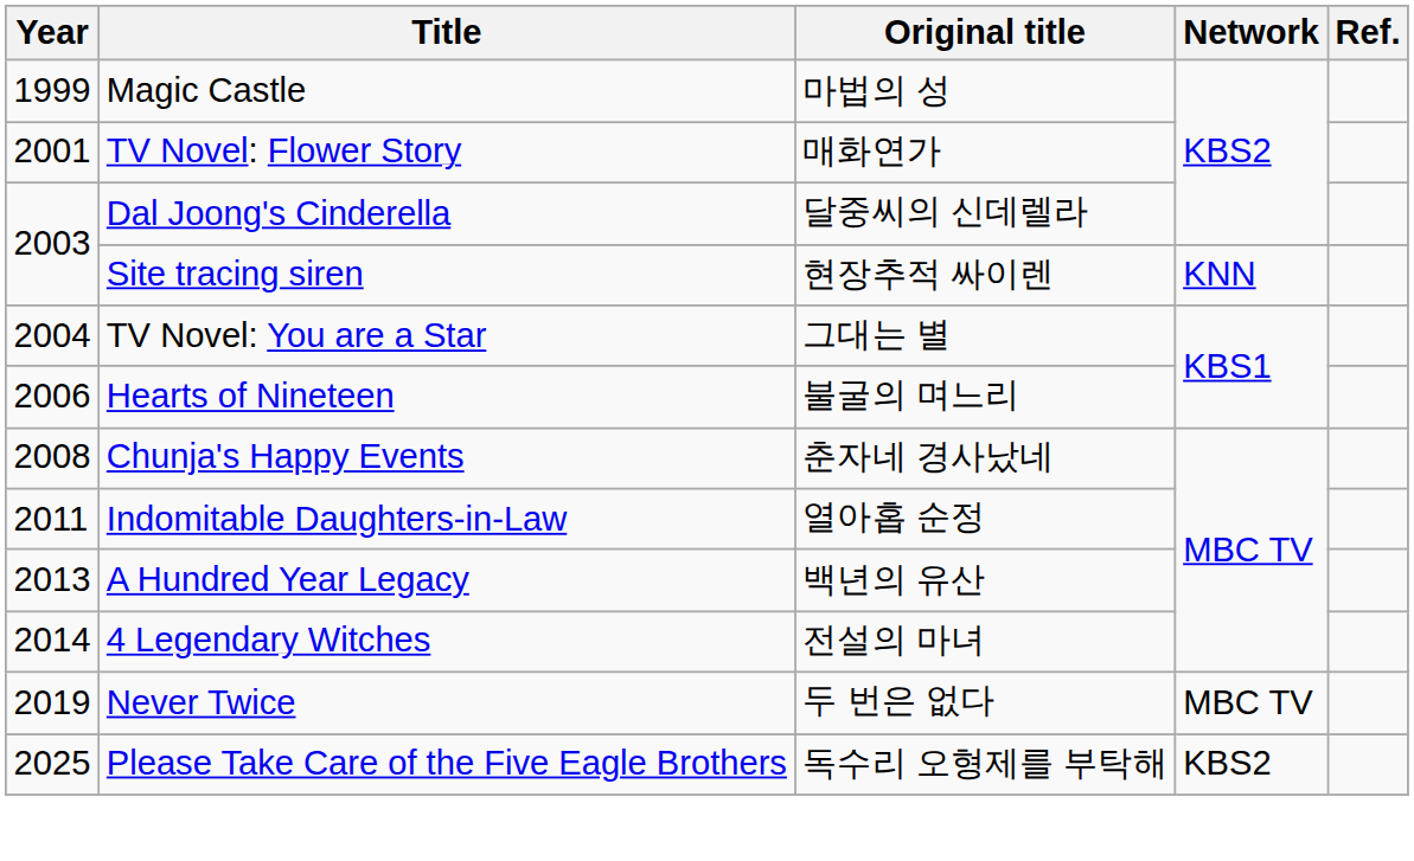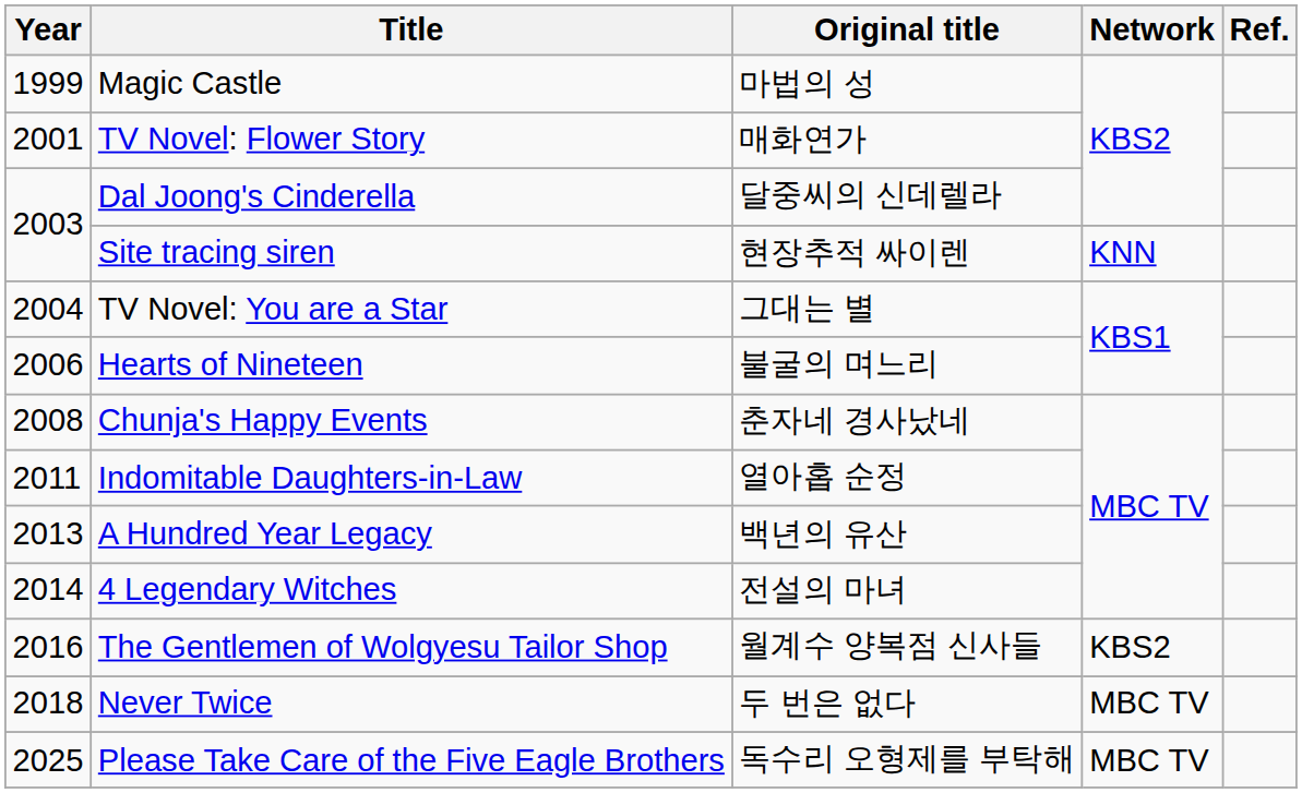 <table class="wikitable sortable">
 <tr>
 <th>Year</th>
 <th>Title</th>
 <th>Original title</th>
 <th>Network</th>
 <th>Ref.</th>
 </tr>
 <tr>
 <td>1999</td>
 <td>Magic Castle</td>
 <td>마법의 성</td>
 <td rowspan="3"><a href='#'>KBS2</a></td>
 <td></td>
 </tr>
 <tr>
 <td>2001</td>
 <td><a href='#'>TV Novel</a>: <a href='#'>Flower Story</a></td>
 <td>매화연가</td>
 <td></td>
 </tr>
 <tr>
 <td rowspan="2">2003</td>
 <td><a href='#'>Dal Joong's Cinderella</a></td>
 <td>달중씨의 신데렐라</td>
 <td></td>
 </tr>
 <tr>
 <td><a href='#'>Site tracing siren</a></td>
 <td>현장추적 싸이렌</td>
 <td><a href='#'>KNN</a></td>
 <td></td>
 </tr>
 <tr>
 <td>2004</td>
 <td>TV Novel: <a href='#'>You are a Star</a></td>
 <td>그대는 별</td>
 <td rowspan="2"><a href='#'>KBS1</a></td>
 <td></td>
 </tr>
 <tr>
 <td>2006</td>
 <td><a href='#'>Hearts of Nineteen</a></td>
 <td>불굴의 며느리</td>
 <td></td>
 </tr>
 <tr>
 <td>2008</td>
 <td><a href='#'>Chunja's Happy Events</a></td>
 <td>춘자네 경사났네</td>
 <td rowspan="4"><a href='#'>MBC TV</a></td>
 <td></td>
 </tr>
 <tr>
 <td>2011</td>
 <td><a href='#'>Indomitable Daughters-in-Law</a></td>
 <td>열아홉 순정</td>
 <td></td>
 </tr>
 <tr>
 <td>2013</td>
 <td><a href='#'>A Hundred Year Legacy</a></td>
 <td>백년의 유산</td>
 <td></td>
 </tr>
 <tr>
 <td>2014</td>
 <td><a href='#'>4 Legendary Witches</a></td>
 <td>전설의 마녀</td>
 <td></td>
 </tr>
 <tr>
-<td>2019</td>
+<td>2016</td>
+<td><a href='#'>The Gentlemen of Wolgyesu Tailor Shop</a></td>
+<td>월계수 양복점 신사들</td>
+<td>KBS2</td>
+<td></td>
+</tr>
+<tr>
+<td>2018</td>
 <td><a href='#'>Never Twice</a></td>
 <td>두 번은 없다</td>
 <td>MBC TV</td>
 <td></td>
 </tr>
 <tr>
 <td>2025</td>
 <td><a href='#'>Please Take Care of the Five Eagle Brothers</a></td>
 <td>독수리 오형제를 부탁해</td>
-<td>KBS2</td>
+<td>MBC TV</td>
 <td></td>
 </tr>
 </table>
